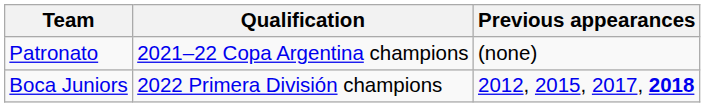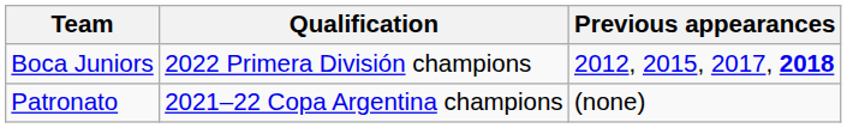 <table class="wikitable">
 <tr>
 <th>Team</th>
 <th>Qualification</th>
 <th>Previous appearances</th>
 </tr>
 <tr>
+<td><a href='#'>Boca Juniors</a></td>
+<td><a href='#'>2022 Primera División</a> champions</td>
+<td><a href='#'>2012</a>, <a href='#'>2015</a>, <a href='#'>2017</a>, <strong><a href='#'>2018</a></strong></td>
+</tr>
+<tr>
 <td><a href='#'>Patronato</a></td>
 <td><a href='#'>2021–22 Copa Argentina</a> champions</td>
 <td>(none)</td>
 </tr>
-<tr>
-<td><a href='#'>Boca Juniors</a></td>
-<td><a href='#'>2022 Primera División</a> champions</td>
-<td><a href='#'>2012</a>, <a href='#'>2015</a>, <a href='#'>2017</a>, <strong><a href='#'>2018</a></strong></td>
-</tr>
 </table>
